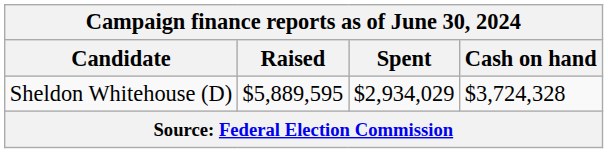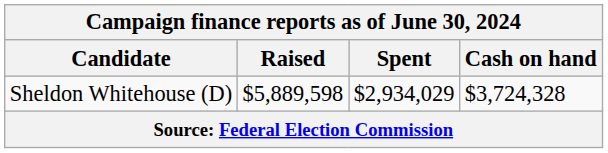 <table class="wikitable sortable">
 <tr>
 <th colspan=4>Campaign finance reports as of June 30, 2024</th>
 </tr>
 <tr style="text-align:center;">
 <th>Candidate</th>
 <th>Raised</th>
 <th>Spent</th>
 <th>Cash on hand</th>
 </tr>
 <tr>
 <td>Sheldon Whitehouse (D)</td>
-<td>$5,889,595</td>
+<td>$5,889,598</td>
 <td>$2,934,029</td>
 <td>$3,724,328</td>
 </tr>
 <tr>
 <th colspan="4"><small>Source: <a href='#'>Federal Election Commission</a></small></th>
 </tr>
 </table>
